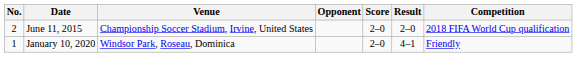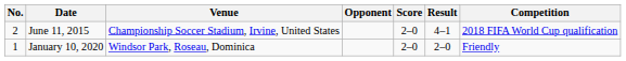 <table class="wikitable sortable">
 <tr>
 <th scope="col">No.</th>
 <th scope="col">Date</th>
 <th scope="col">Venue</th>
 <th scope="col">Opponent</th>
 <th scope="col">Score</th>
 <th scope="col">Result</th>
 <th scope="col">Competition</th>
 </tr>
 <tr>
 <td align="center">2</td>
 <td>June 11, 2015</td>
 <td><a href='#'>Championship Soccer Stadium</a>, <a href='#'>Irvine</a>, United States</td>
 <td></td>
 <td align="center">2–0</td>
-<td align="center">2–0</td>
+<td align="center">4–1</td>
 <td><a href='#'>2018 FIFA World Cup qualification</a></td>
 </tr>
 <tr>
 <td align="center">1</td>
 <td>January 10, 2020</td>
 <td><a href='#'>Windsor Park</a>, <a href='#'>Roseau</a>, Dominica</td>
 <td></td>
 <td align="center">2–0</td>
-<td align="center">4–1</td>
+<td align="center">2–0</td>
 <td><a href='#'>Friendly</a></td>
 </tr>
 </table>
